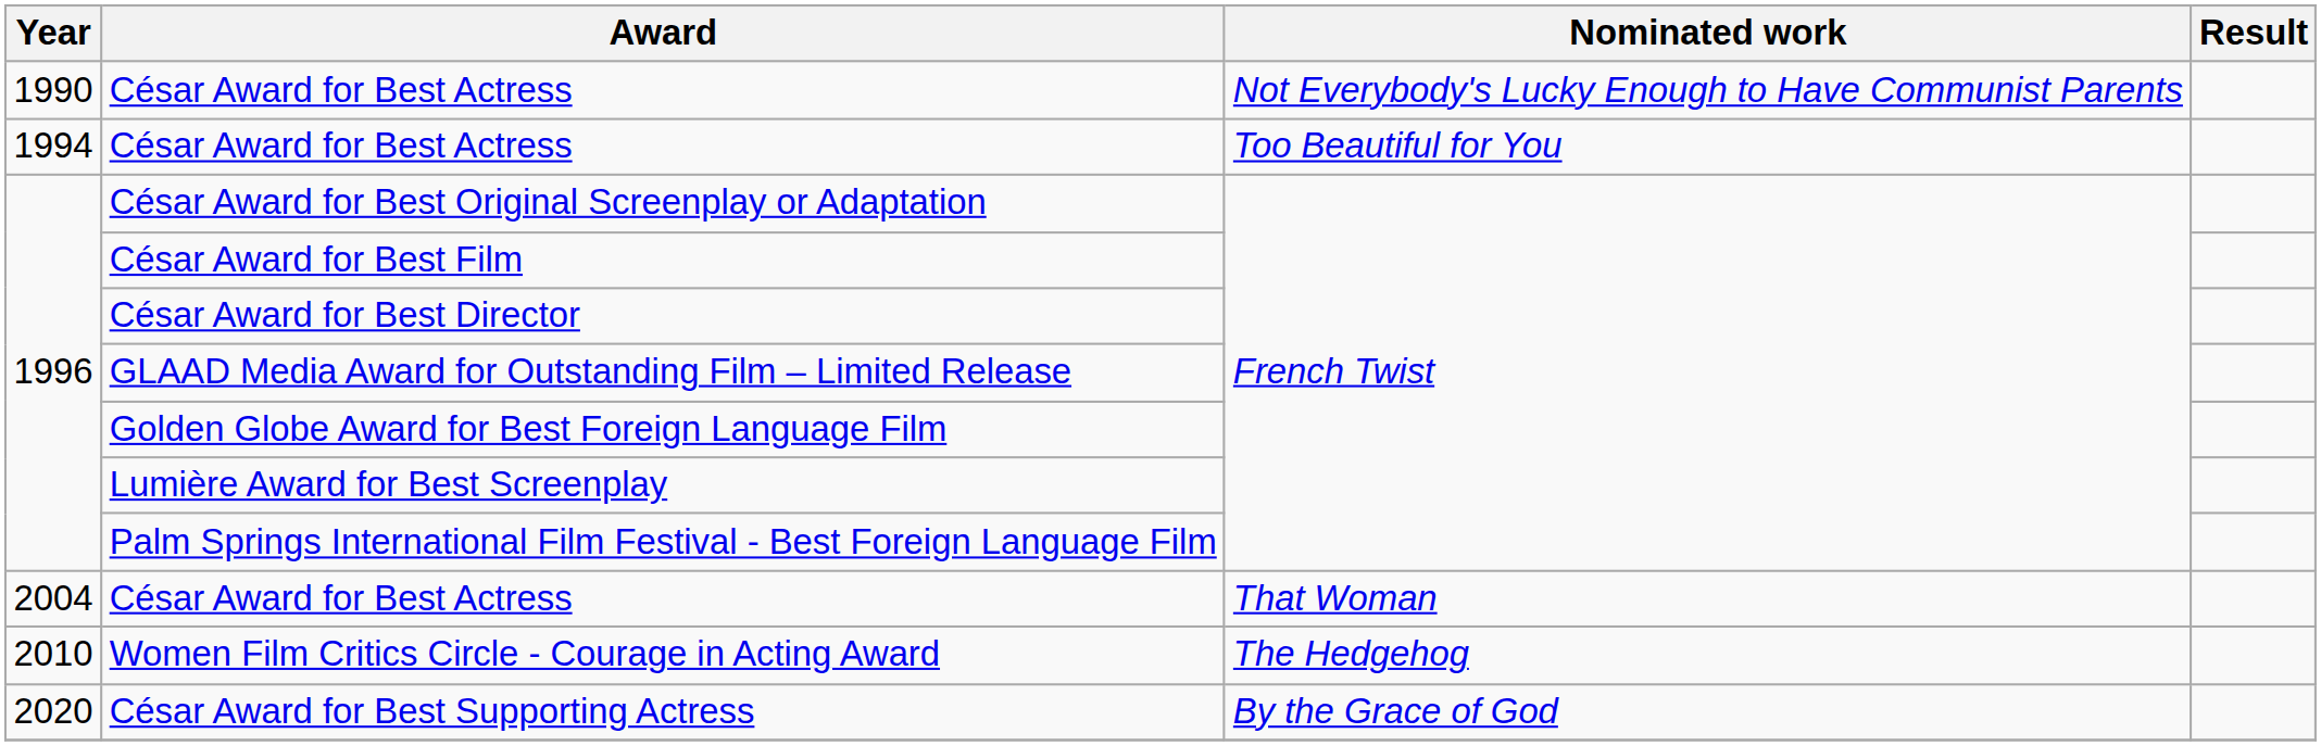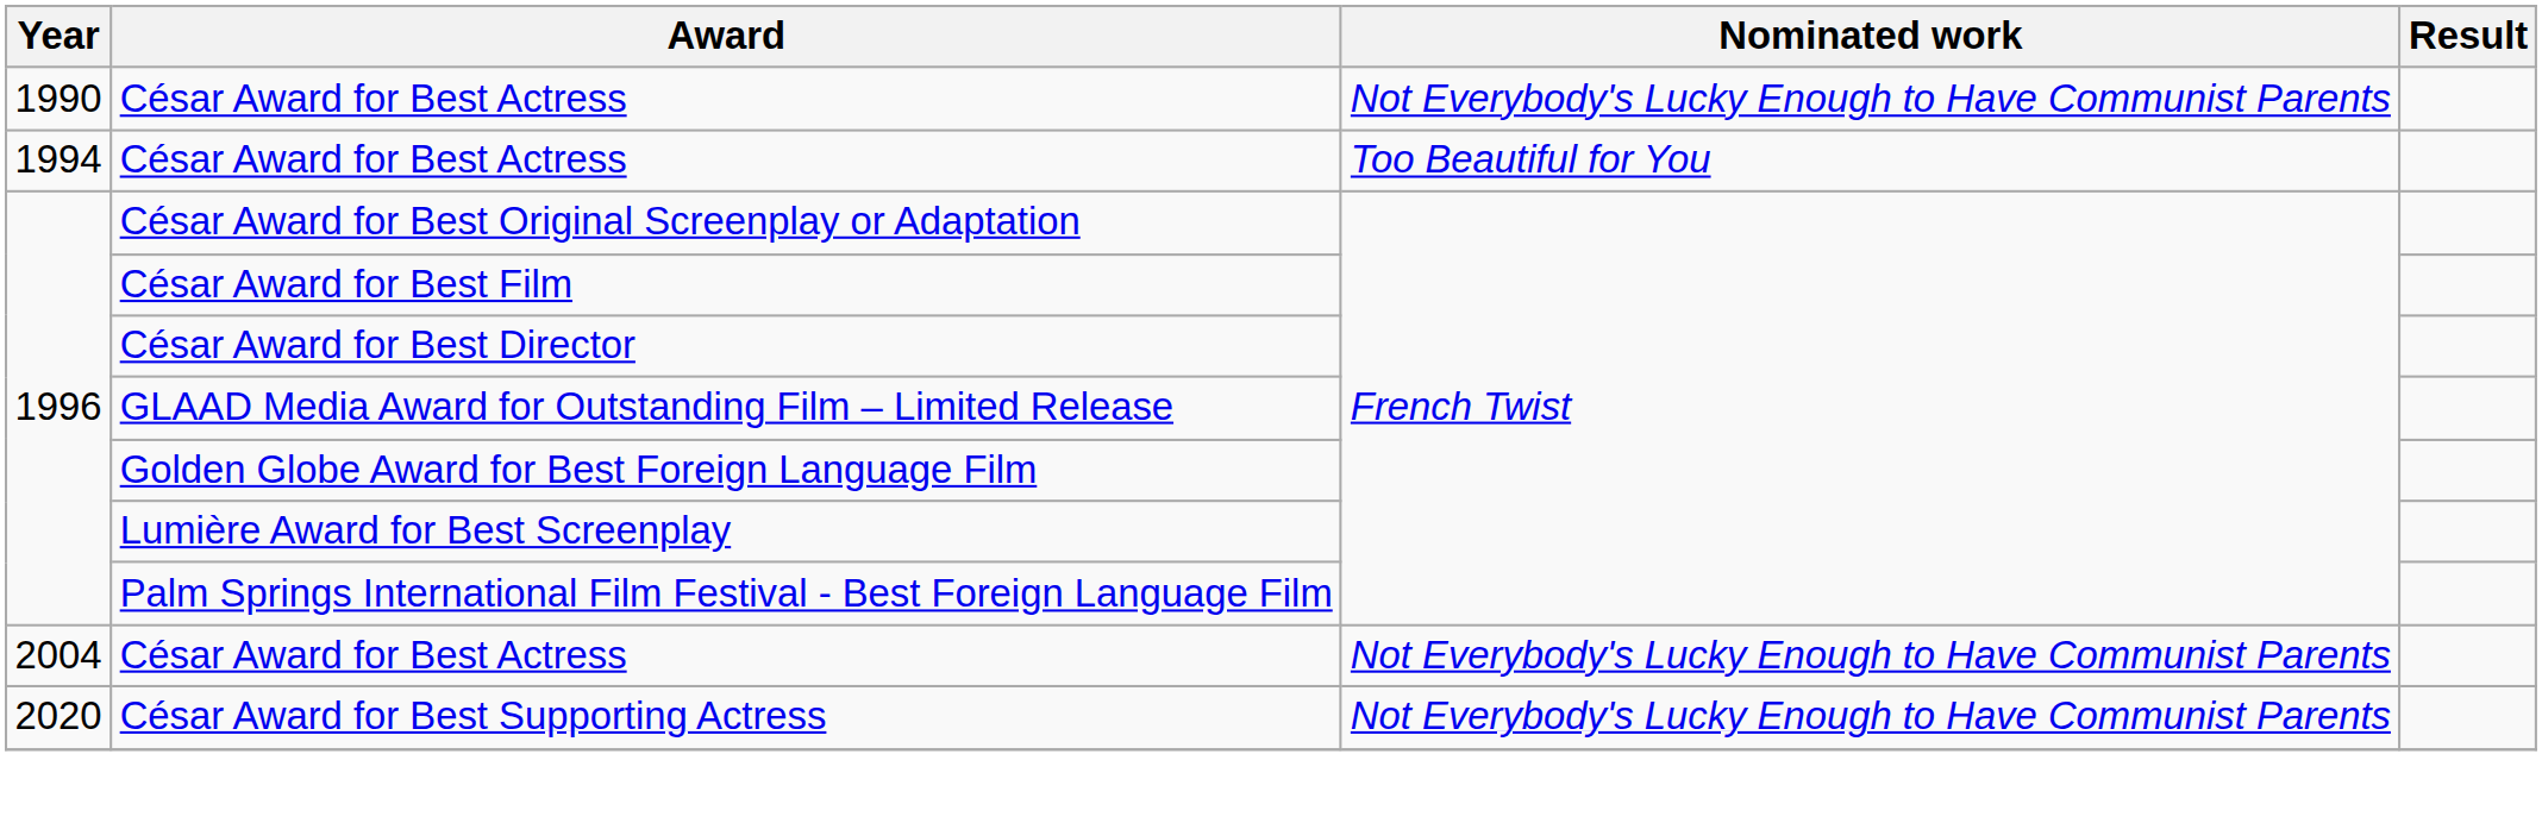 <table class = "wikitable">
 <tr>
 <th>Year</th>
 <th>Award</th>
 <th>Nominated work</th>
 <th>Result</th>
 </tr>
 <tr>
 <td>1990</td>
 <td><a href='#'>César Award for Best Actress</a></td>
 <td><em><a href='#'>Not Everybody's Lucky Enough to Have Communist Parents</a></em></td>
 <td></td>
 </tr>
 <tr>
 <td>1994</td>
 <td><a href='#'>César Award for Best Actress</a></td>
 <td><em><a href='#'>Too Beautiful for You</a></em></td>
 <td></td>
 </tr>
 <tr>
 <td rowspan=7>1996</td>
 <td><a href='#'>César Award for Best Original Screenplay or Adaptation</a></td>
 <td rowspan=7><em><a href='#'>French Twist</a></em></td>
 <td></td>
 </tr>
 <tr>
 <td><a href='#'>César Award for Best Film</a></td>
 <td></td>
 </tr>
 <tr>
 <td><a href='#'>César Award for Best Director</a></td>
 <td></td>
 </tr>
 <tr>
 <td><a href='#'>GLAAD Media Award for Outstanding Film – Limited Release</a></td>
 <td></td>
 </tr>
 <tr>
 <td><a href='#'>Golden Globe Award for Best Foreign Language Film</a></td>
 <td></td>
 </tr>
 <tr>
 <td><a href='#'>Lumière Award for Best Screenplay</a></td>
 <td></td>
 </tr>
 <tr>
 <td><a href='#'>Palm Springs International Film Festival - Best Foreign Language Film</a></td>
 <td></td>
 </tr>
 <tr>
 <td>2004</td>
 <td><a href='#'>César Award for Best Actress</a></td>
-<td><em><a href='#'>That Woman</a></em></td>
-<td></td>
-</tr>
-<tr>
-<td>2010</td>
-<td><a href='#'>Women Film Critics Circle - Courage in Acting Award</a></td>
-<td><em><a href='#'>The Hedgehog</a></em></td>
+<td><em><a href='#'>Not Everybody's Lucky Enough to Have Communist Parents</a></em></td>
 <td></td>
 </tr>
 <tr>
 <td>2020</td>
 <td><a href='#'>César Award for Best Supporting Actress</a></td>
-<td><em><a href='#'>By the Grace of God</a></em></td>
+<td><em><a href='#'>Not Everybody's Lucky Enough to Have Communist Parents</a></em></td>
 <td></td>
 </tr>
 <tr>
 </tr>
 </table>
